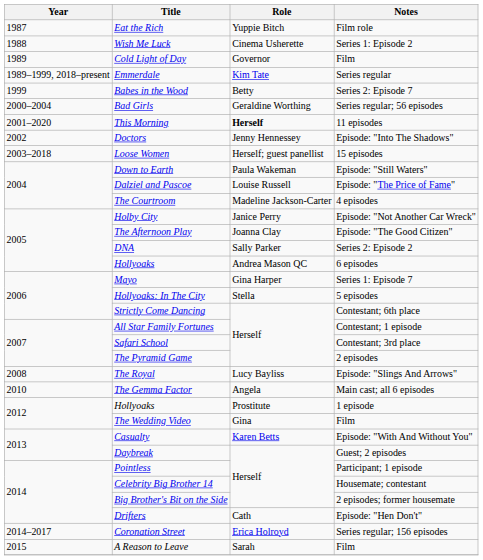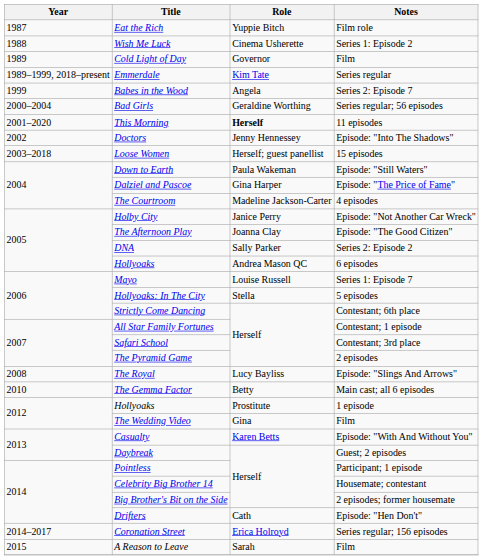 <table class="wikitable sortable">
 <tr>
 <th>Year</th>
 <th>Title</th>
 <th class="unsortable">Role</th>
 <th class="unsortable">Notes</th>
 </tr>
 <tr>
 <td>1987</td>
 <td><em><a href='#'>Eat the Rich</a></em></td>
 <td>Yuppie Bitch</td>
 <td>Film role</td>
 </tr>
 <tr>
 <td>1988</td>
 <td><em><a href='#'>Wish Me Luck</a></em></td>
 <td>Cinema Usherette</td>
 <td>Series 1: Episode 2</td>
 </tr>
 <tr>
 <td>1989</td>
 <td><em><a href='#'>Cold Light of Day</a></em></td>
 <td>Governor</td>
 <td>Film</td>
 </tr>
 <tr>
 <td>1989–1999, 2018–present</td>
 <td><em><a href='#'>Emmerdale</a></em></td>
 <td><a href='#'>Kim Tate</a></td>
 <td>Series regular</td>
 </tr>
 <tr>
 <td>1999</td>
 <td><em><a href='#'>Babes in the Wood</a></em></td>
-<td>Betty</td>
+<td>Angela</td>
 <td>Series 2: Episode 7</td>
 </tr>
 <tr>
 <td>2000–2004</td>
 <td><em><a href='#'>Bad Girls</a></em></td>
 <td>Geraldine Worthing</td>
 <td>Series regular; 56 episodes</td>
 </tr>
 <tr>
 <td>2001–2020</td>
 <td><em><a href='#'>This Morning</a></em></td>
 <td><strong>Herself</strong></td>
 <td>11 episodes</td>
 </tr>
 <tr>
 <td>2002</td>
 <td><em><a href='#'>Doctors</a></em></td>
 <td>Jenny Hennessey</td>
 <td>Episode: "Into The Shadows"</td>
 </tr>
 <tr>
 <td>2003–2018</td>
 <td><em><a href='#'>Loose Women</a></em></td>
 <td>Herself; guest panellist</td>
 <td>15 episodes</td>
 </tr>
 <tr>
 <td rowspan="3">2004</td>
 <td><em><a href='#'>Down to Earth</a></em></td>
 <td>Paula Wakeman</td>
 <td>Episode: "Still Waters"</td>
 </tr>
 <tr>
 <td><em><a href='#'>Dalziel and Pascoe</a></em></td>
-<td>Louise Russell</td>
+<td>Gina Harper</td>
 <td>Episode: "<a href='#'>The Price of Fame</a>"</td>
 </tr>
 <tr>
 <td><em><a href='#'>The Courtroom</a></em></td>
 <td>Madeline Jackson-Carter</td>
 <td>4 episodes</td>
 </tr>
 <tr>
 <td rowspan="4">2005</td>
 <td><em><a href='#'>Holby City</a></em></td>
 <td>Janice Perry</td>
 <td>Episode: "Not Another Car Wreck"</td>
 </tr>
 <tr>
 <td><em><a href='#'>The Afternoon Play</a></em></td>
 <td>Joanna Clay</td>
 <td>Episode: "The Good Citizen"</td>
 </tr>
 <tr>
 <td><em><a href='#'>DNA</a></em></td>
 <td>Sally Parker</td>
 <td>Series 2: Episode 2</td>
 </tr>
 <tr>
 <td><em><a href='#'>Hollyoaks</a></em></td>
 <td>Andrea Mason QC</td>
 <td>6 episodes</td>
 </tr>
 <tr>
 <td rowspan="3">2006</td>
 <td><em><a href='#'>Mayo</a></em></td>
-<td>Gina Harper</td>
+<td>Louise Russell</td>
 <td>Series 1: Episode 7</td>
 </tr>
 <tr>
 <td><em><a href='#'>Hollyoaks: In The City</a></em></td>
 <td>Stella</td>
 <td>5 episodes</td>
 </tr>
 <tr>
 <td><em><a href='#'>Strictly Come Dancing</a></em></td>
 <td rowspan="4">Herself</td>
 <td>Contestant; 6th place</td>
 </tr>
 <tr>
 <td rowspan="3">2007</td>
 <td><em><a href='#'>All Star Family Fortunes</a></em></td>
 <td>Contestant; 1 episode</td>
 </tr>
 <tr>
 <td><em><a href='#'>Safari School</a></em></td>
 <td>Contestant; 3rd place</td>
 </tr>
 <tr>
 <td><em><a href='#'>The Pyramid Game</a></em></td>
 <td>2 episodes</td>
 </tr>
 <tr>
 <td>2008</td>
 <td><em><a href='#'>The Royal</a></em></td>
 <td>Lucy Bayliss</td>
 <td>Episode: "Slings And Arrows"</td>
 </tr>
 <tr>
 <td>2010</td>
 <td><em><a href='#'>The Gemma Factor</a></em></td>
-<td>Angela</td>
+<td>Betty</td>
 <td>Main cast; all 6 episodes</td>
 </tr>
 <tr>
 <td rowspan="2">2012</td>
 <td><em>Hollyoaks</em></td>
 <td>Prostitute</td>
 <td>1 episode</td>
 </tr>
 <tr>
 <td><em><a href='#'>The Wedding Video</a></em></td>
 <td>Gina</td>
 <td>Film</td>
 </tr>
 <tr>
 <td rowspan="2">2013</td>
 <td><em><a href='#'>Casualty</a></em></td>
 <td><a href='#'>Karen Betts</a></td>
 <td>Episode: "With And Without You"</td>
 </tr>
 <tr>
 <td><em><a href='#'>Daybreak</a></em></td>
 <td rowspan="4">Herself</td>
 <td>Guest; 2 episodes</td>
 </tr>
 <tr>
 <td rowspan="4">2014</td>
 <td><em><a href='#'>Pointless</a></em></td>
 <td>Participant; 1 episode</td>
 </tr>
 <tr>
 <td><em><a href='#'>Celebrity Big Brother 14</a></em></td>
 <td>Housemate; contestant</td>
 </tr>
 <tr>
 <td><em><a href='#'>Big Brother's Bit on the Side</a></em></td>
 <td>2 episodes; former housemate</td>
 </tr>
 <tr>
 <td><em><a href='#'>Drifters</a></em></td>
 <td>Cath</td>
 <td>Episode: "Hen Don't"</td>
 </tr>
 <tr>
 <td>2014–2017</td>
 <td><em><a href='#'>Coronation Street</a></em></td>
 <td><a href='#'>Erica Holroyd</a></td>
 <td>Series regular; 156 episodes</td>
 </tr>
 <tr>
 <td>2015</td>
 <td><em>A Reason to Leave</em></td>
 <td>Sarah</td>
 <td>Film</td>
 </tr>
 <tr>
 </tr>
 </table>
